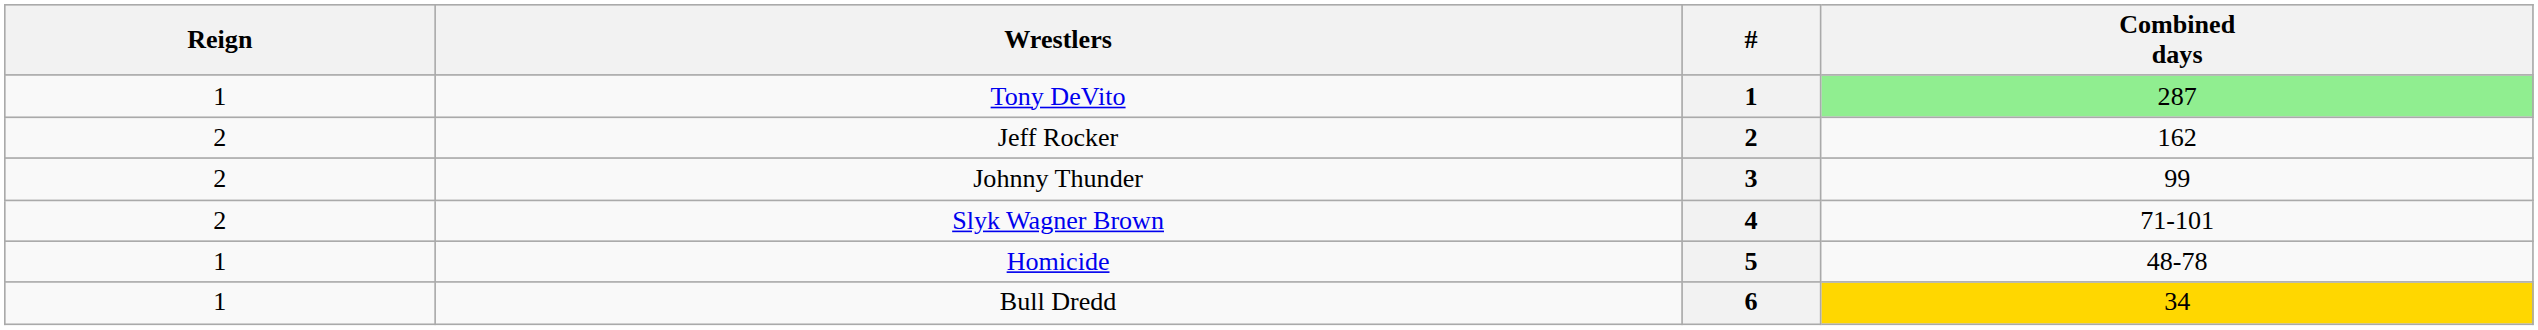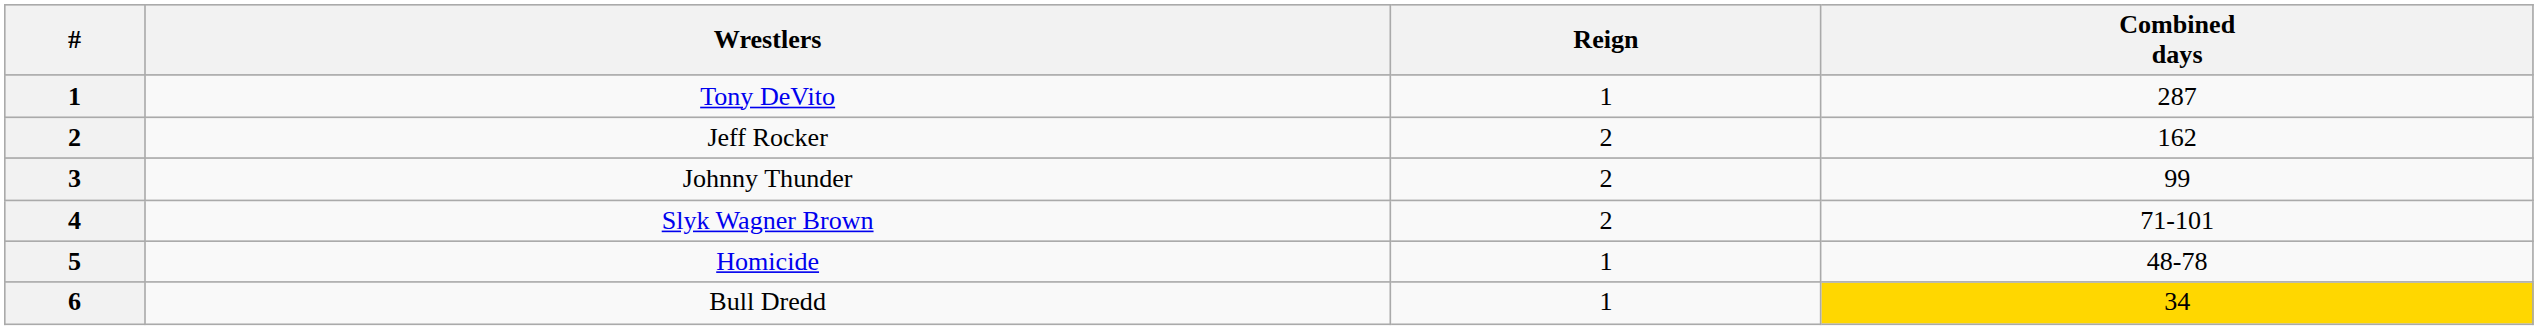 <table class="wikitable sortable" width=98% style="text-align:center;">
 <tr>
+<th>#</th>
+<th>Wrestlers</th>
 <th>Reign</th>
-<th>Wrestlers</th>
-<th>#</th>
 <th>Combined <br>days</th>
 </tr>
 <tr>
+<th>1</th>
+<td><a href='#'>Tony DeVito</a></td>
 <td>1</td>
-<td><a href='#'>Tony DeVito</a></td>
-<th>1</th>
-<td style="background: lightgreen;">287</td>
+<td>287</td>
 </tr>
 <tr>
+<th>2</th>
+<td>Jeff Rocker</td>
 <td>2</td>
-<td>Jeff Rocker</td>
-<th>2</th>
 <td>162</td>
 </tr>
 <tr>
+<th>3</th>
+<td>Johnny Thunder</td>
 <td>2</td>
-<td>Johnny Thunder</td>
-<th>3</th>
 <td>99</td>
 </tr>
 <tr>
+<th>4</th>
+<td><a href='#'>Slyk Wagner Brown</a></td>
 <td>2</td>
-<td><a href='#'>Slyk Wagner Brown</a></td>
-<th>4</th>
 <td>71-101</td>
 </tr>
 <tr>
+<th>5</th>
+<td><a href='#'>Homicide</a></td>
 <td>1</td>
-<td><a href='#'>Homicide</a></td>
-<th>5</th>
 <td>48-78</td>
 </tr>
 <tr>
+<th>6</th>
+<td>Bull Dredd</td>
 <td>1</td>
-<td>Bull Dredd</td>
-<th>6</th>
 <td style="background: gold;">34</td>
 </tr>
 </table>
